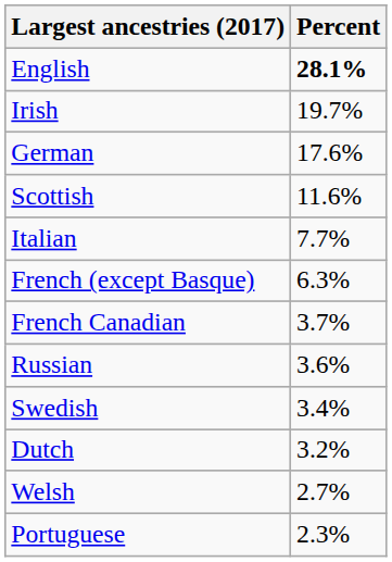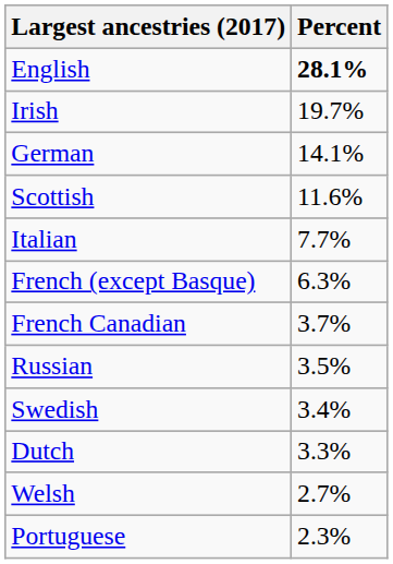 <table class="wikitable sortable collapsible" style="font-size: 90%;">
 <tr>
 <th>Largest ancestries (2017)</th>
 <th>Percent</th>
 </tr>
 <tr>
 <td><a href='#'>English</a></td>
 <td><strong>28.1%</strong></td>
 </tr>
 <tr>
 <td><a href='#'>Irish</a></td>
 <td>19.7%</td>
 </tr>
 <tr>
 <td><a href='#'>German</a></td>
-<td>17.6%</td>
+<td>14.1%</td>
 </tr>
 <tr>
 <td><a href='#'>Scottish</a></td>
 <td>11.6%</td>
 </tr>
 <tr>
 <td><a href='#'>Italian</a></td>
 <td>7.7%</td>
 </tr>
 <tr>
 <td><a href='#'>French (except Basque)</a></td>
 <td>6.3%</td>
 </tr>
 <tr>
 <td><a href='#'>French Canadian</a></td>
 <td>3.7%</td>
 </tr>
 <tr>
 <td><a href='#'>Russian</a></td>
-<td>3.6%</td>
+<td>3.5%</td>
 </tr>
 <tr>
 <td><a href='#'>Swedish</a></td>
 <td>3.4%</td>
 </tr>
 <tr>
 <td><a href='#'>Dutch</a></td>
-<td>3.2%</td>
+<td>3.3%</td>
 </tr>
 <tr>
 <td><a href='#'>Welsh</a></td>
 <td>2.7%</td>
 </tr>
 <tr>
 <td><a href='#'>Portuguese</a></td>
 <td>2.3%</td>
 </tr>
 </table>
